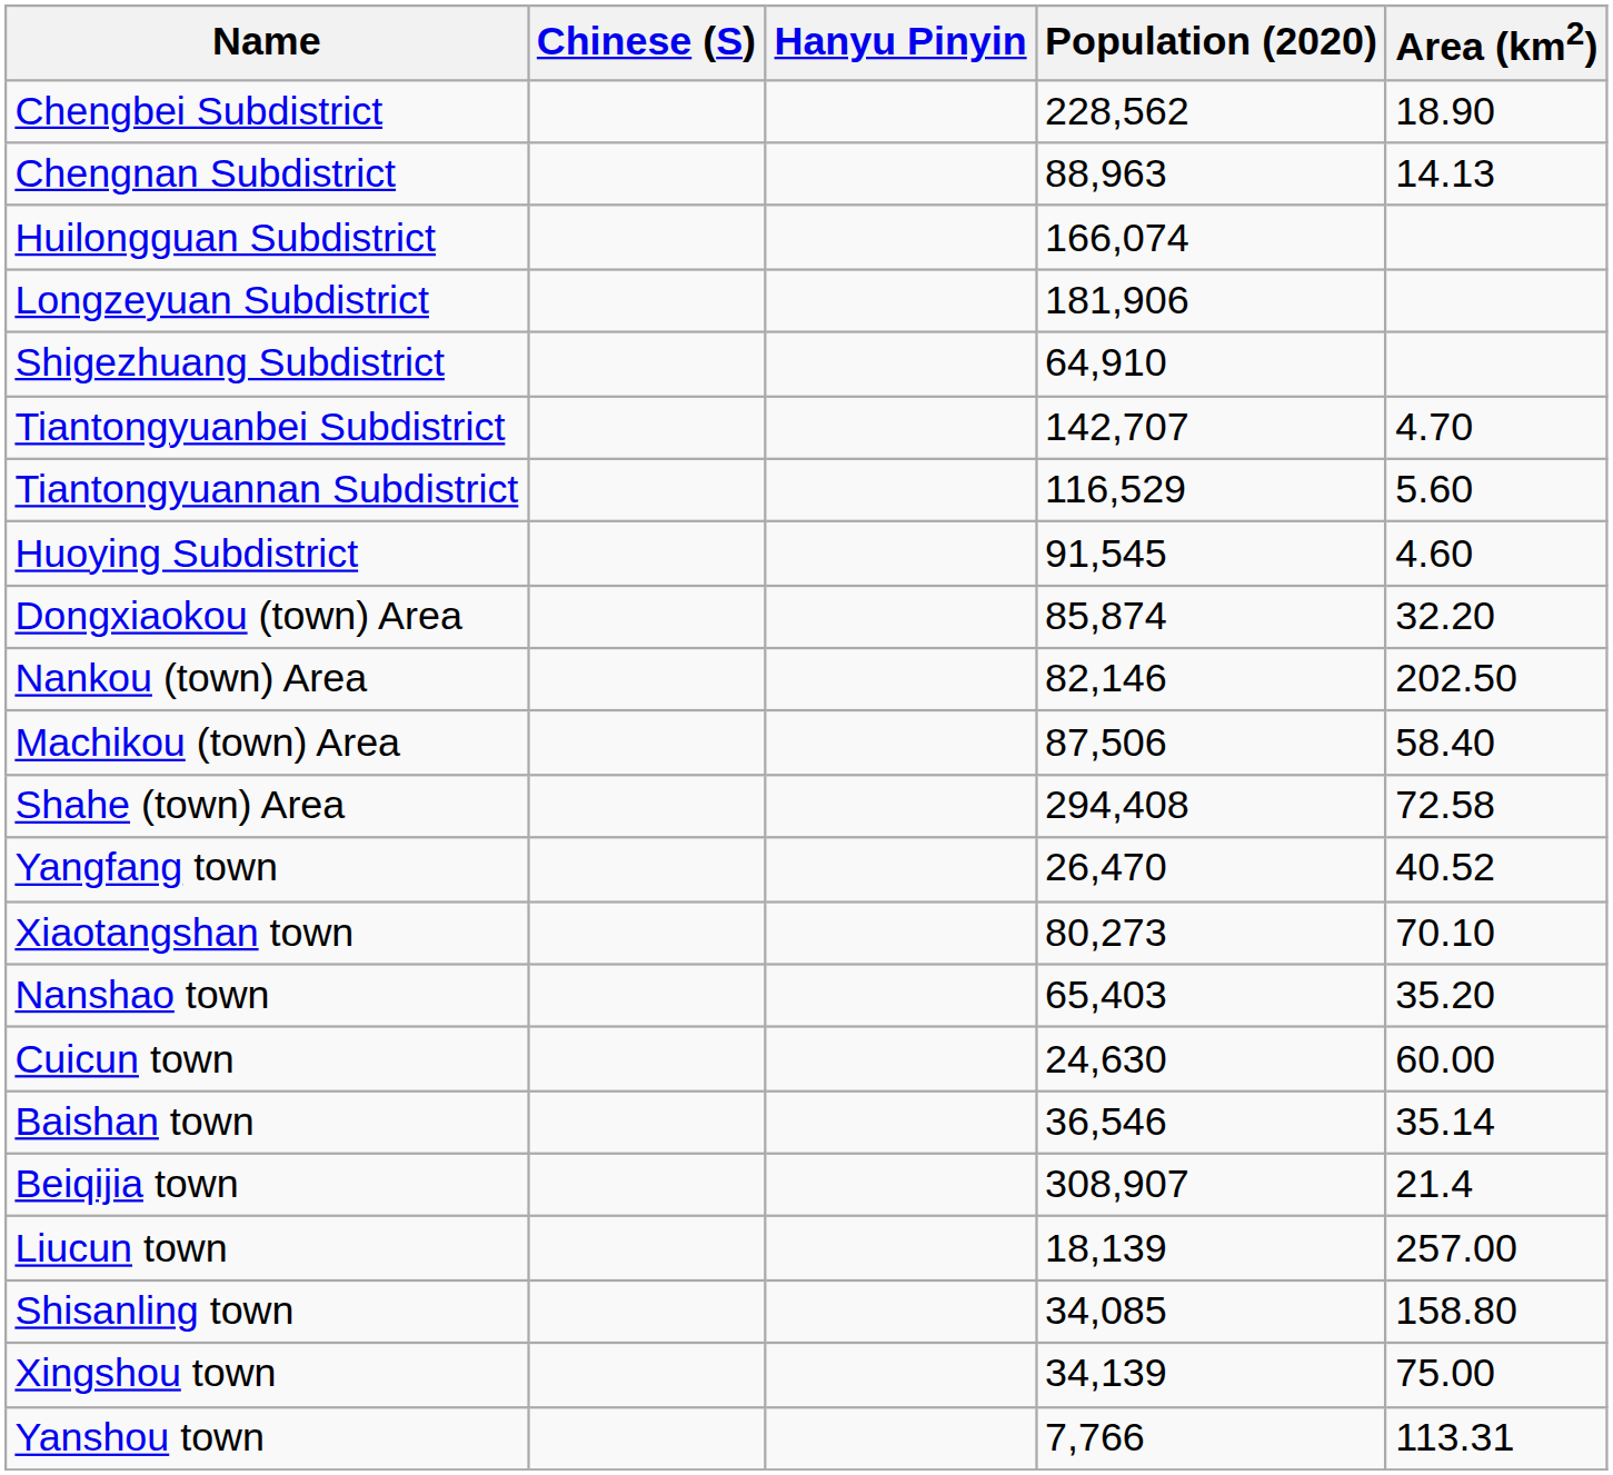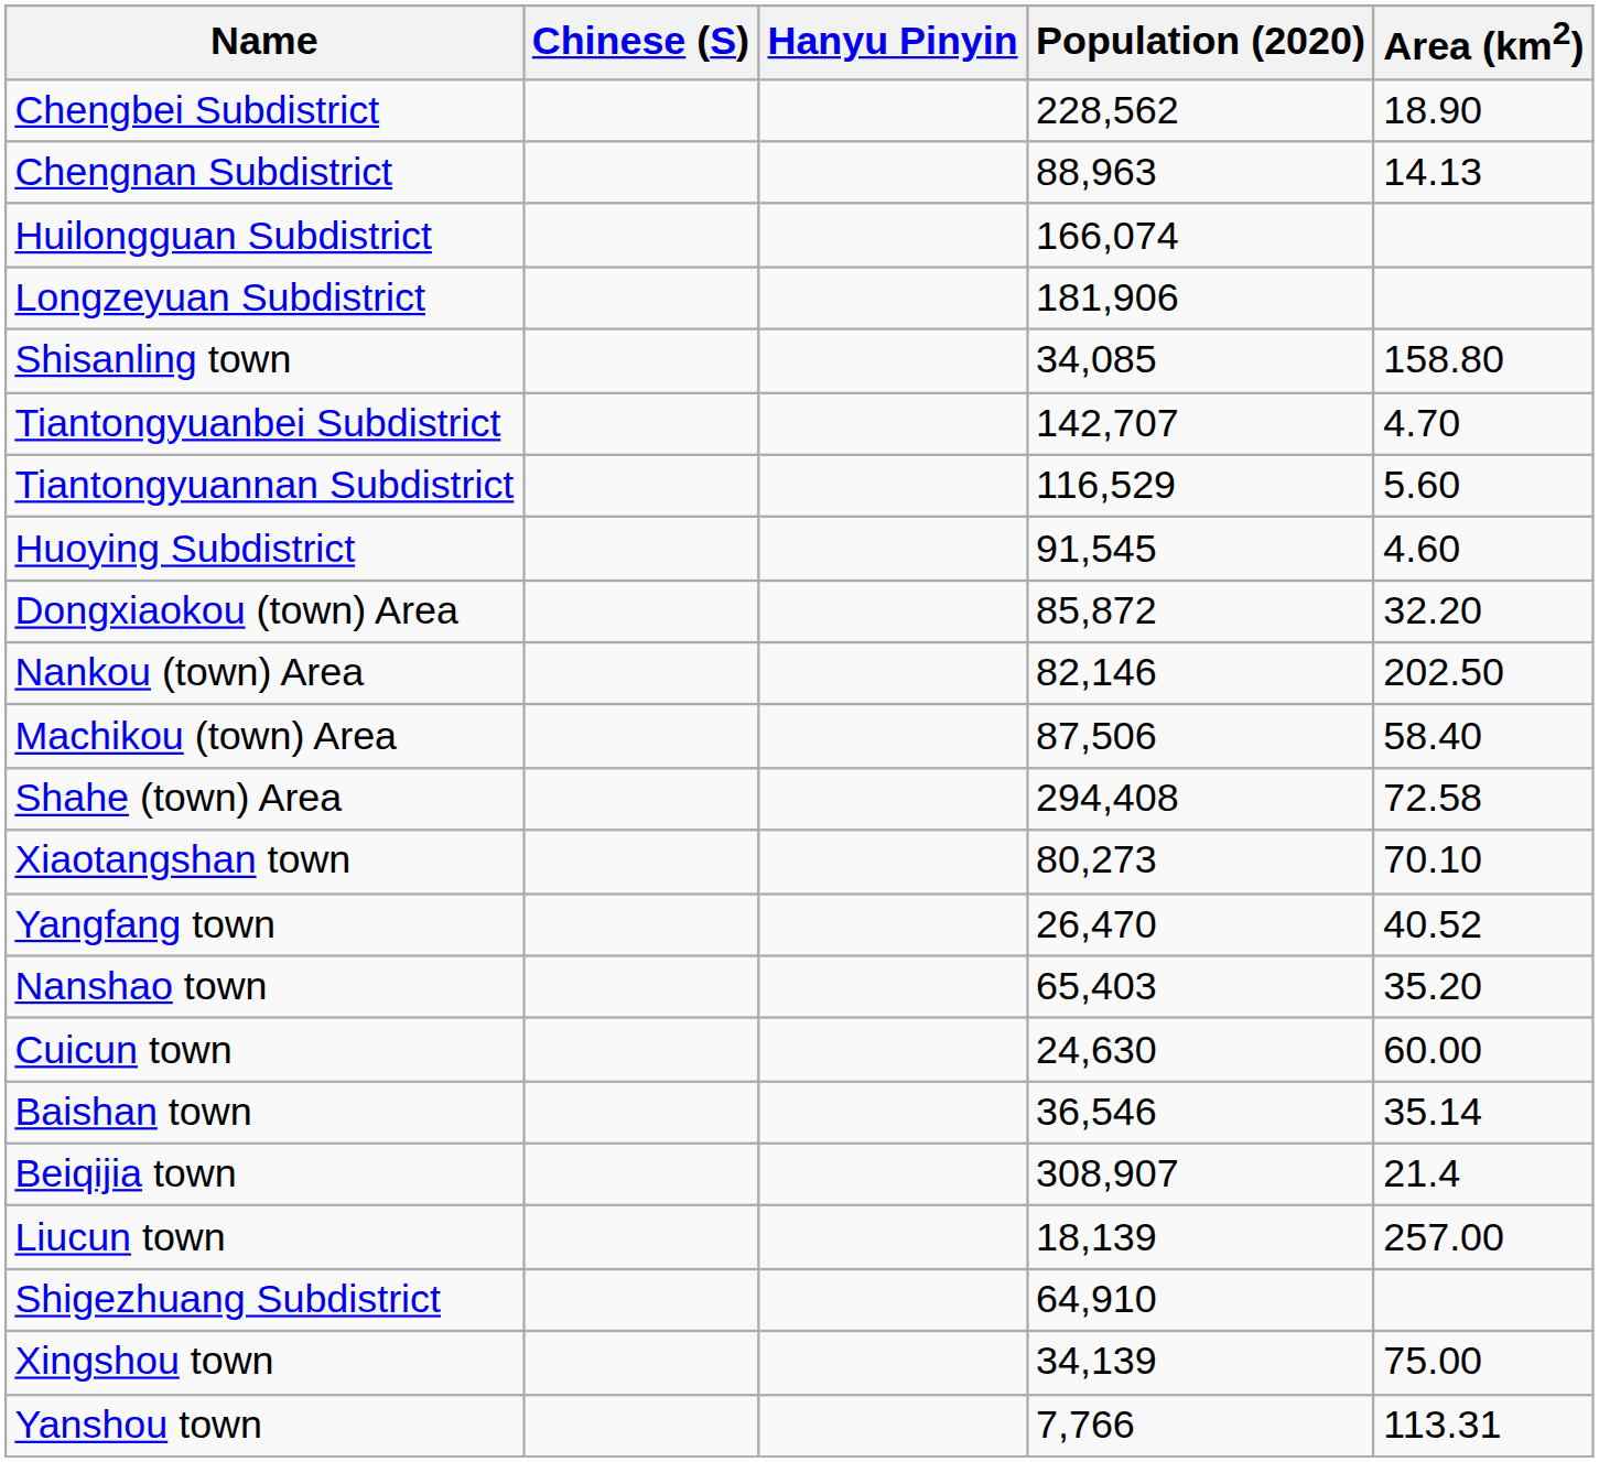 <table class="wikitable">
 <tr>
 <th>Name</th>
 <th><a href='#'>Chinese</a> (<a href='#'>S</a>)</th>
 <th><a href='#'>Hanyu Pinyin</a></th>
 <th>Population (2020)</th>
 <th>Area (km<sup>2</sup>)</th>
 </tr>
 <tr>
 <td><a href='#'>Chengbei Subdistrict</a></td>
 <td></td>
 <td></td>
 <td>228,562</td>
 <td>18.90</td>
 </tr>
 <tr>
 <td><a href='#'>Chengnan Subdistrict</a></td>
 <td></td>
 <td></td>
 <td>88,963</td>
 <td>14.13</td>
 </tr>
 <tr>
 <td><a href='#'>Huilongguan Subdistrict</a></td>
 <td></td>
 <td></td>
 <td>166,074</td>
 <td></td>
 </tr>
 <tr>
 <td><a href='#'>Longzeyuan Subdistrict</a></td>
 <td></td>
 <td></td>
 <td>181,906</td>
 <td></td>
 </tr>
 <tr>
-<td><a href='#'>Shigezhuang Subdistrict</a></td>
+<td><a href='#'>Shisanling</a> town</td>
 <td></td>
 <td></td>
-<td>64,910</td>
-<td></td>
+<td>34,085</td>
+<td>158.80</td>
 </tr>
 <tr>
 <td><a href='#'>Tiantongyuanbei Subdistrict</a></td>
 <td></td>
 <td></td>
 <td>142,707</td>
 <td>4.70</td>
 </tr>
 <tr>
 <td><a href='#'>Tiantongyuannan Subdistrict</a></td>
 <td></td>
 <td></td>
 <td>116,529</td>
 <td>5.60</td>
 </tr>
 <tr>
 <td><a href='#'>Huoying Subdistrict</a></td>
 <td></td>
 <td></td>
 <td>91,545</td>
 <td>4.60</td>
 </tr>
 <tr>
 <td><a href='#'>Dongxiaokou</a> (town) Area</td>
 <td></td>
 <td></td>
-<td>85,874</td>
+<td>85,872</td>
 <td>32.20</td>
 </tr>
 <tr>
 <td><a href='#'>Nankou</a> (town) Area</td>
 <td></td>
 <td></td>
 <td>82,146</td>
 <td>202.50</td>
 </tr>
 <tr>
 <td><a href='#'>Machikou</a> (town) Area</td>
 <td></td>
 <td></td>
 <td>87,506</td>
 <td>58.40</td>
 </tr>
 <tr>
 <td><a href='#'>Shahe</a> (town) Area</td>
 <td></td>
 <td></td>
 <td>294,408</td>
 <td>72.58</td>
 </tr>
 <tr>
+<td><a href='#'>Xiaotangshan</a> town</td>
+<td></td>
+<td></td>
+<td>80,273</td>
+<td>70.10</td>
+</tr>
+<tr>
 <td><a href='#'>Yangfang</a> town</td>
 <td></td>
 <td></td>
 <td>26,470</td>
 <td>40.52</td>
-</tr>
-<tr>
-<td><a href='#'>Xiaotangshan</a> town</td>
-<td></td>
-<td></td>
-<td>80,273</td>
-<td>70.10</td>
 </tr>
 <tr>
 <td><a href='#'>Nanshao</a> town</td>
 <td></td>
 <td></td>
 <td>65,403</td>
 <td>35.20</td>
 </tr>
 <tr>
 <td><a href='#'>Cuicun</a> town</td>
 <td></td>
 <td></td>
 <td>24,630</td>
 <td>60.00</td>
 </tr>
 <tr>
 <td><a href='#'>Baishan</a> town</td>
 <td></td>
 <td></td>
 <td>36,546</td>
 <td>35.14</td>
 </tr>
 <tr>
 <td><a href='#'>Beiqijia</a> town</td>
 <td></td>
 <td></td>
 <td>308,907</td>
 <td>21.4</td>
 </tr>
 <tr>
 <td><a href='#'>Liucun</a> town</td>
 <td></td>
 <td></td>
 <td>18,139</td>
 <td>257.00</td>
 </tr>
 <tr>
-<td><a href='#'>Shisanling</a> town</td>
+<td><a href='#'>Shigezhuang Subdistrict</a></td>
 <td></td>
 <td></td>
-<td>34,085</td>
-<td>158.80</td>
+<td>64,910</td>
+<td></td>
 </tr>
 <tr>
 <td><a href='#'>Xingshou</a> town</td>
 <td></td>
 <td></td>
 <td>34,139</td>
 <td>75.00</td>
 </tr>
 <tr>
 <td><a href='#'>Yanshou</a> town</td>
 <td></td>
 <td></td>
 <td>7,766</td>
 <td>113.31</td>
 </tr>
 </table>
